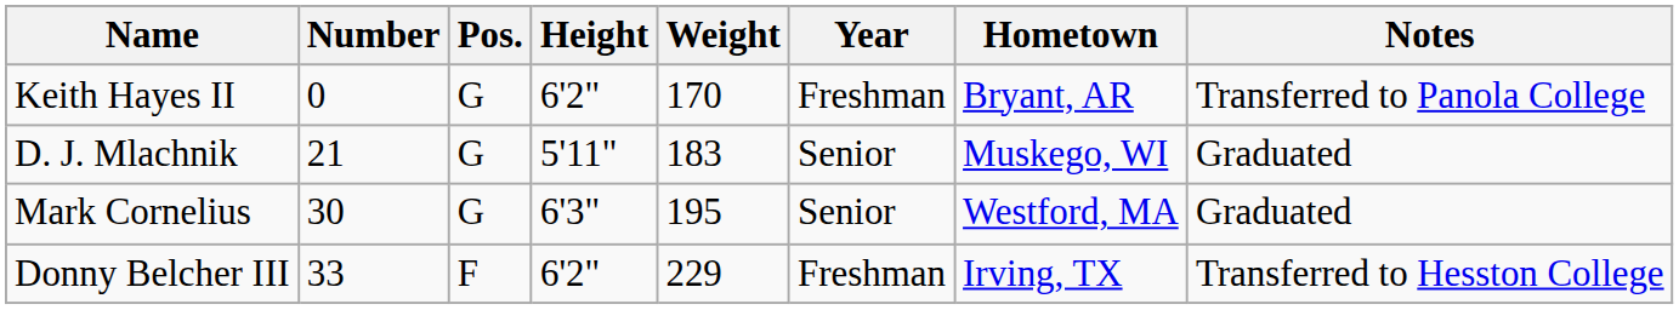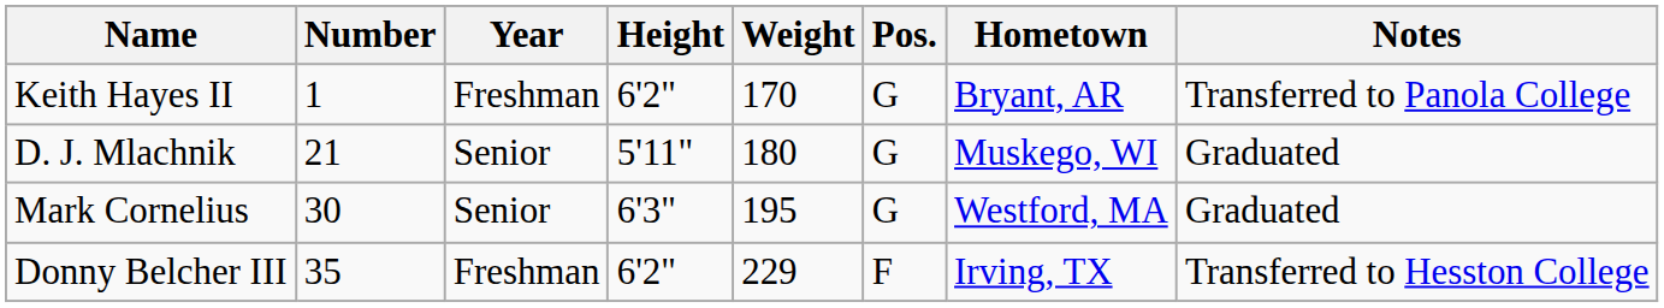 <table class="wikitable sortable" border="1">
 <tr>
 <th>Name</th>
 <th>Number</th>
-<th>Pos.</th>
+<th>Year</th>
 <th>Height</th>
 <th>Weight</th>
-<th>Year</th>
+<th>Pos.</th>
 <th>Hometown</th>
 <th class="unsortable">Notes</th>
 </tr>
 <tr>
 <td>Keith Hayes II</td>
-<td>0</td>
-<td>G</td>
+<td>1</td>
+<td>Freshman</td>
 <td>6'2"</td>
 <td>170</td>
-<td>Freshman</td>
+<td>G</td>
 <td><a href='#'>Bryant, AR</a></td>
 <td>Transferred to <a href='#'>Panola College</a></td>
 </tr>
 <tr>
 <td>D. J. Mlachnik</td>
 <td>21</td>
+<td>Senior</td>
+<td>5'11"</td>
+<td>180</td>
 <td>G</td>
-<td>5'11"</td>
-<td>183</td>
-<td>Senior</td>
 <td><a href='#'>Muskego, WI</a></td>
 <td>Graduated</td>
 </tr>
 <tr>
 <td>Mark Cornelius</td>
 <td>30</td>
-<td>G</td>
+<td>Senior</td>
 <td>6'3"</td>
 <td>195</td>
-<td>Senior</td>
+<td>G</td>
 <td><a href='#'>Westford, MA</a></td>
 <td>Graduated</td>
 </tr>
 <tr>
 <td>Donny Belcher III</td>
-<td>33</td>
-<td>F</td>
+<td>35</td>
+<td>Freshman</td>
 <td>6'2"</td>
 <td>229</td>
-<td>Freshman</td>
+<td>F</td>
 <td><a href='#'>Irving, TX</a></td>
 <td>Transferred to <a href='#'>Hesston College</a></td>
 </tr>
 </table>
